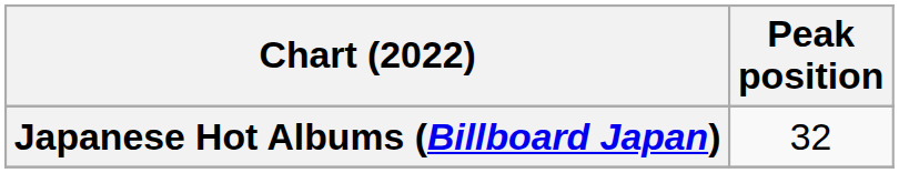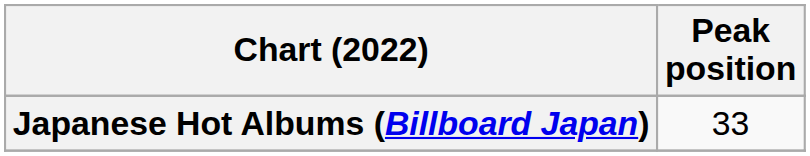 <table class="wikitable sortable plainrowheaders" style="text-align:center">
 <tr>
 <th scope="col">Chart (2022)</th>
 <th scope="col">Peak<br>position</th>
 </tr>
 <tr>
 </tr>
 <tr>
 </tr>
 <tr>
 </tr>
 <tr>
 </tr>
 <tr>
 </tr>
 <tr>
 </tr>
 <tr>
 </tr>
 <tr>
 </tr>
 <tr>
 </tr>
 <tr>
 </tr>
 <tr>
 </tr>
 <tr>
 </tr>
 <tr>
 </tr>
 <tr>
 </tr>
 <tr>
 <th scope="row">Japanese Hot Albums (<em><a href='#'>Billboard Japan</a></em>)</th>
-<td>32</td>
+<td>33</td>
 </tr>
 <tr>
 </tr>
 <tr>
 </tr>
 <tr>
 </tr>
 <tr>
 </tr>
 <tr>
 </tr>
 <tr>
 </tr>
 <tr>
 </tr>
 <tr>
 </tr>
 <tr>
 </tr>
 <tr>
 </tr>
 <tr>
 </tr>
 </table>
